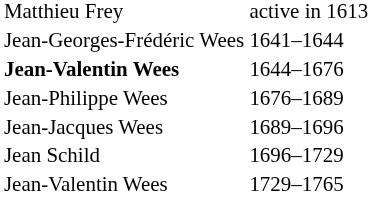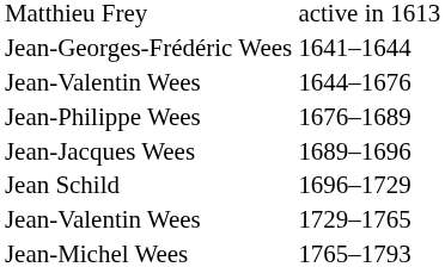 <table>
 <tr>
 <td>Matthieu Frey</td>
 <td>active in 1613</td>
 </tr>
 <tr>
 <td>Jean-Georges-Frédéric Wees</td>
 <td>1641–1644</td>
 </tr>
 <tr>
-<td><strong>Jean-Valentin Wees</strong></td>
+<td>Jean-Valentin Wees</td>
 <td>1644–1676</td>
 </tr>
 <tr>
 <td>Jean-Philippe Wees</td>
 <td>1676–1689</td>
 </tr>
 <tr>
 <td>Jean-Jacques Wees</td>
 <td>1689–1696</td>
 </tr>
 <tr>
 <td>Jean Schild</td>
 <td>1696–1729</td>
 </tr>
 <tr>
 <td>Jean-Valentin Wees</td>
 <td>1729–1765</td>
 </tr>
+<tr>
+<td>Jean-Michel Wees</td>
+<td>1765–1793</td>
+</tr>
 </table>
